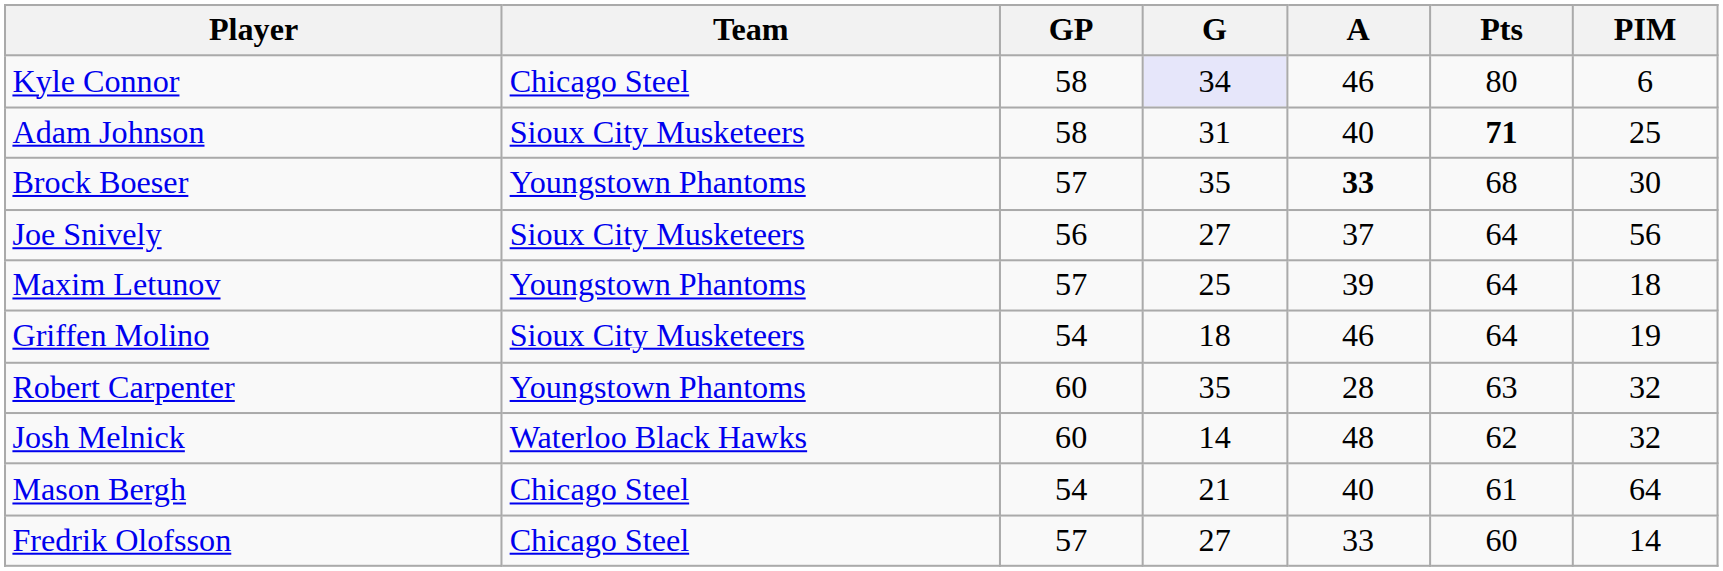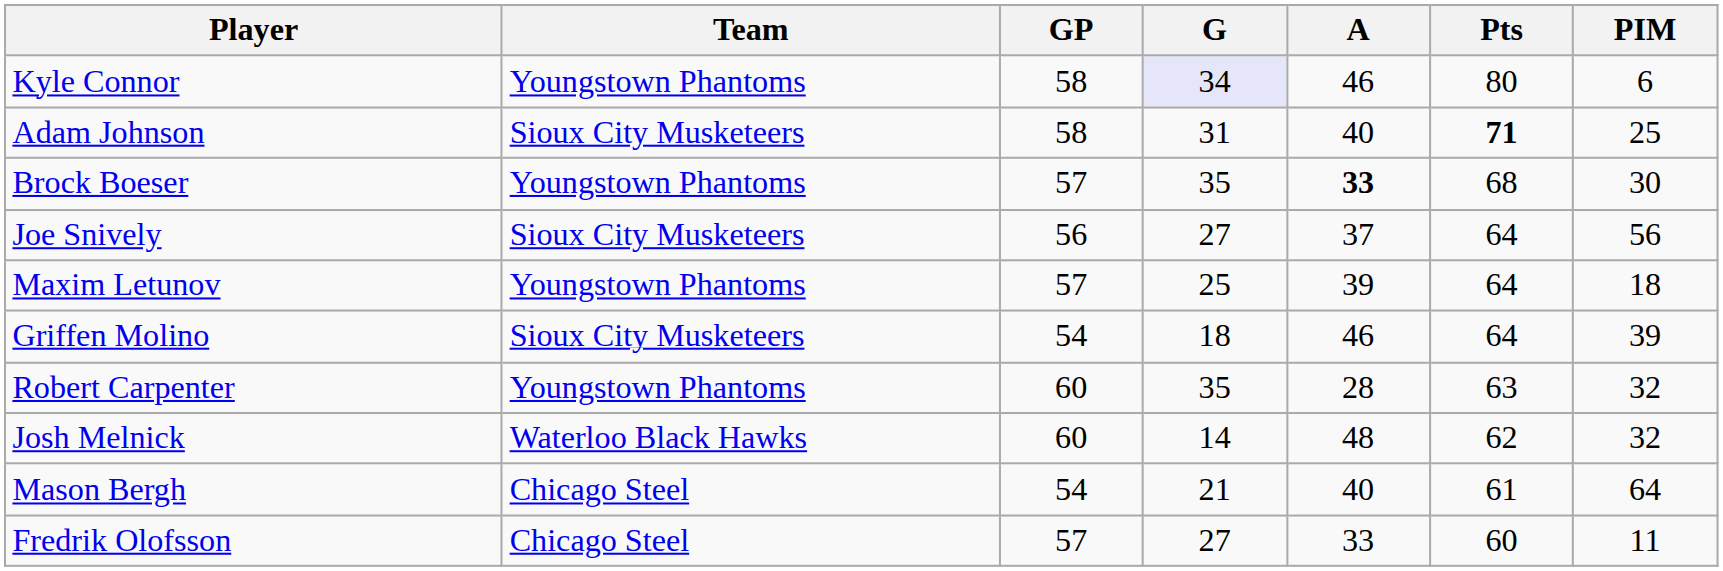 <table class="wikitable sortable" style="text-align: center">
 <tr>
 <td class="unsortable" align=center bgcolor=#F2F2F2 style="width: 15em"><strong>Player</strong></td>
 <th style="width: 15em">Team</th>
 <th style="width: 4em">GP</th>
 <th style="width: 4em">G</th>
 <th style="width: 4em">A</th>
 <th style="width: 4em">Pts</th>
 <th style="width: 4em">PIM</th>
 </tr>
 <tr>
 <td align=left><a href='#'>Kyle Connor</a></td>
-<td align=left><a href='#'>Chicago Steel</a></td>
+<td align=left><a href='#'>Youngstown Phantoms</a></td>
 <td>58</td>
 <td style="background: lavender;">34</td>
 <td>46</td>
 <td>80</td>
 <td>6</td>
 </tr>
 <tr>
 <td align=left><a href='#'>Adam Johnson</a></td>
 <td align=left><a href='#'>Sioux City Musketeers</a></td>
 <td>58</td>
 <td>31</td>
 <td>40</td>
 <td><strong>71</strong></td>
 <td>25</td>
 </tr>
 <tr>
 <td align=left><a href='#'>Brock Boeser</a></td>
 <td align=left><a href='#'>Youngstown Phantoms</a></td>
 <td>57</td>
 <td>35</td>
 <td><strong>33</strong></td>
 <td>68</td>
 <td>30</td>
 </tr>
 <tr>
 <td align=left><a href='#'>Joe Snively</a></td>
 <td align=left><a href='#'>Sioux City Musketeers</a></td>
 <td>56</td>
 <td>27</td>
 <td>37</td>
 <td>64</td>
 <td>56</td>
 </tr>
 <tr>
 <td align=left><a href='#'>Maxim Letunov</a></td>
 <td align=left><a href='#'>Youngstown Phantoms</a></td>
 <td>57</td>
 <td>25</td>
 <td>39</td>
 <td>64</td>
 <td>18</td>
 </tr>
 <tr>
 <td align=left><a href='#'>Griffen Molino</a></td>
 <td align=left><a href='#'>Sioux City Musketeers</a></td>
 <td>54</td>
 <td>18</td>
 <td>46</td>
 <td>64</td>
-<td>19</td>
+<td>39</td>
 </tr>
 <tr>
 <td align=left><a href='#'>Robert Carpenter</a></td>
 <td align=left><a href='#'>Youngstown Phantoms</a></td>
 <td>60</td>
 <td>35</td>
 <td>28</td>
 <td>63</td>
 <td>32</td>
 </tr>
 <tr>
 <td align=left><a href='#'>Josh Melnick</a></td>
 <td align=left><a href='#'>Waterloo Black Hawks</a></td>
 <td>60</td>
 <td>14</td>
 <td>48</td>
 <td>62</td>
 <td>32</td>
 </tr>
 <tr>
 <td align=left><a href='#'>Mason Bergh</a></td>
 <td align=left><a href='#'>Chicago Steel</a></td>
 <td>54</td>
 <td>21</td>
 <td>40</td>
 <td>61</td>
 <td>64</td>
 </tr>
 <tr>
 <td align=left><a href='#'>Fredrik Olofsson</a></td>
 <td align=left><a href='#'>Chicago Steel</a></td>
 <td>57</td>
 <td>27</td>
 <td>33</td>
 <td>60</td>
-<td>14</td>
+<td>11</td>
 </tr>
 </table>
